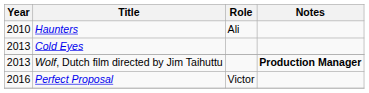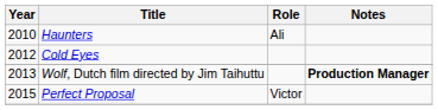 <table class="wikitable sortable">
 <tr>
 <th>Year</th>
 <th>Title</th>
 <th>Role</th>
 <th>Notes</th>
 </tr>
 <tr>
 <td>2010</td>
 <td><em><a href='#'>Haunters</a></em></td>
 <td>Ali</td>
 <td></td>
 </tr>
 <tr>
-<td>2013</td>
+<td>2012</td>
 <td><em><a href='#'>Cold Eyes</a></em></td>
 <td></td>
 <td></td>
 </tr>
 <tr>
 </tr>
 <tr>
 <td>2013</td>
 <td><em>Wolf</em>, Dutch film directed by Jim Taihuttu</td>
 <td></td>
 <td><strong>Production Manager</strong></td>
 </tr>
 <tr>
-<td>2016</td>
+<td>2015</td>
 <td><em><a href='#'>Perfect Proposal</a></em></td>
 <td>Victor</td>
 <td></td>
 </tr>
 <tr>
 </tr>
 </table>
